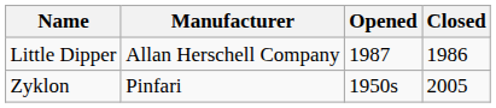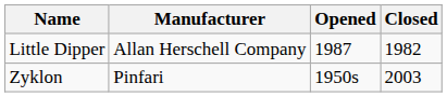 <table class="wikitable">
 <tr>
 <th>Name</th>
 <th>Manufacturer</th>
 <th>Opened</th>
 <th>Closed</th>
 </tr>
 <tr>
 <td>Little Dipper</td>
 <td>Allan Herschell Company</td>
 <td>1987</td>
-<td>1986</td>
+<td>1982</td>
 </tr>
 <tr>
 <td>Zyklon</td>
 <td>Pinfari</td>
 <td>1950s</td>
-<td>2005</td>
+<td>2003</td>
 </tr>
 </table>
